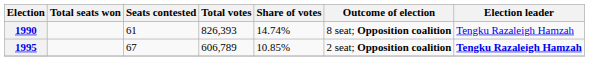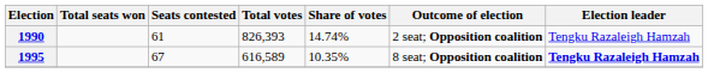 <table class="wikitable">
 <tr>
 <th>Election</th>
 <th>Total seats won</th>
 <th>Seats contested</th>
 <th>Total votes</th>
 <th>Share of votes</th>
 <th>Outcome of election</th>
 <th>Election leader</th>
 </tr>
 <tr>
 <th><a href='#'>1990</a></th>
 <td></td>
 <td>61</td>
 <td>826,393</td>
 <td>14.74%</td>
-<td>8 seat; <strong>Opposition coalition</strong> </td>
+<td>2 seat; <strong>Opposition coalition</strong> </td>
 <td><a href='#'>Tengku Razaleigh Hamzah</a></td>
 </tr>
 <tr>
 <th><a href='#'>1995</a></th>
 <td></td>
 <td>67</td>
-<td>606,789</td>
-<td>10.85%</td>
-<td>2 seat; <strong>Opposition coalition</strong> </td>
+<td>616,589</td>
+<td>10.35%</td>
+<td>8 seat; <strong>Opposition coalition</strong> </td>
 <td><strong><a href='#'>Tengku Razaleigh Hamzah</a></strong></td>
 </tr>
 <tr>
 </tr>
 </table>
